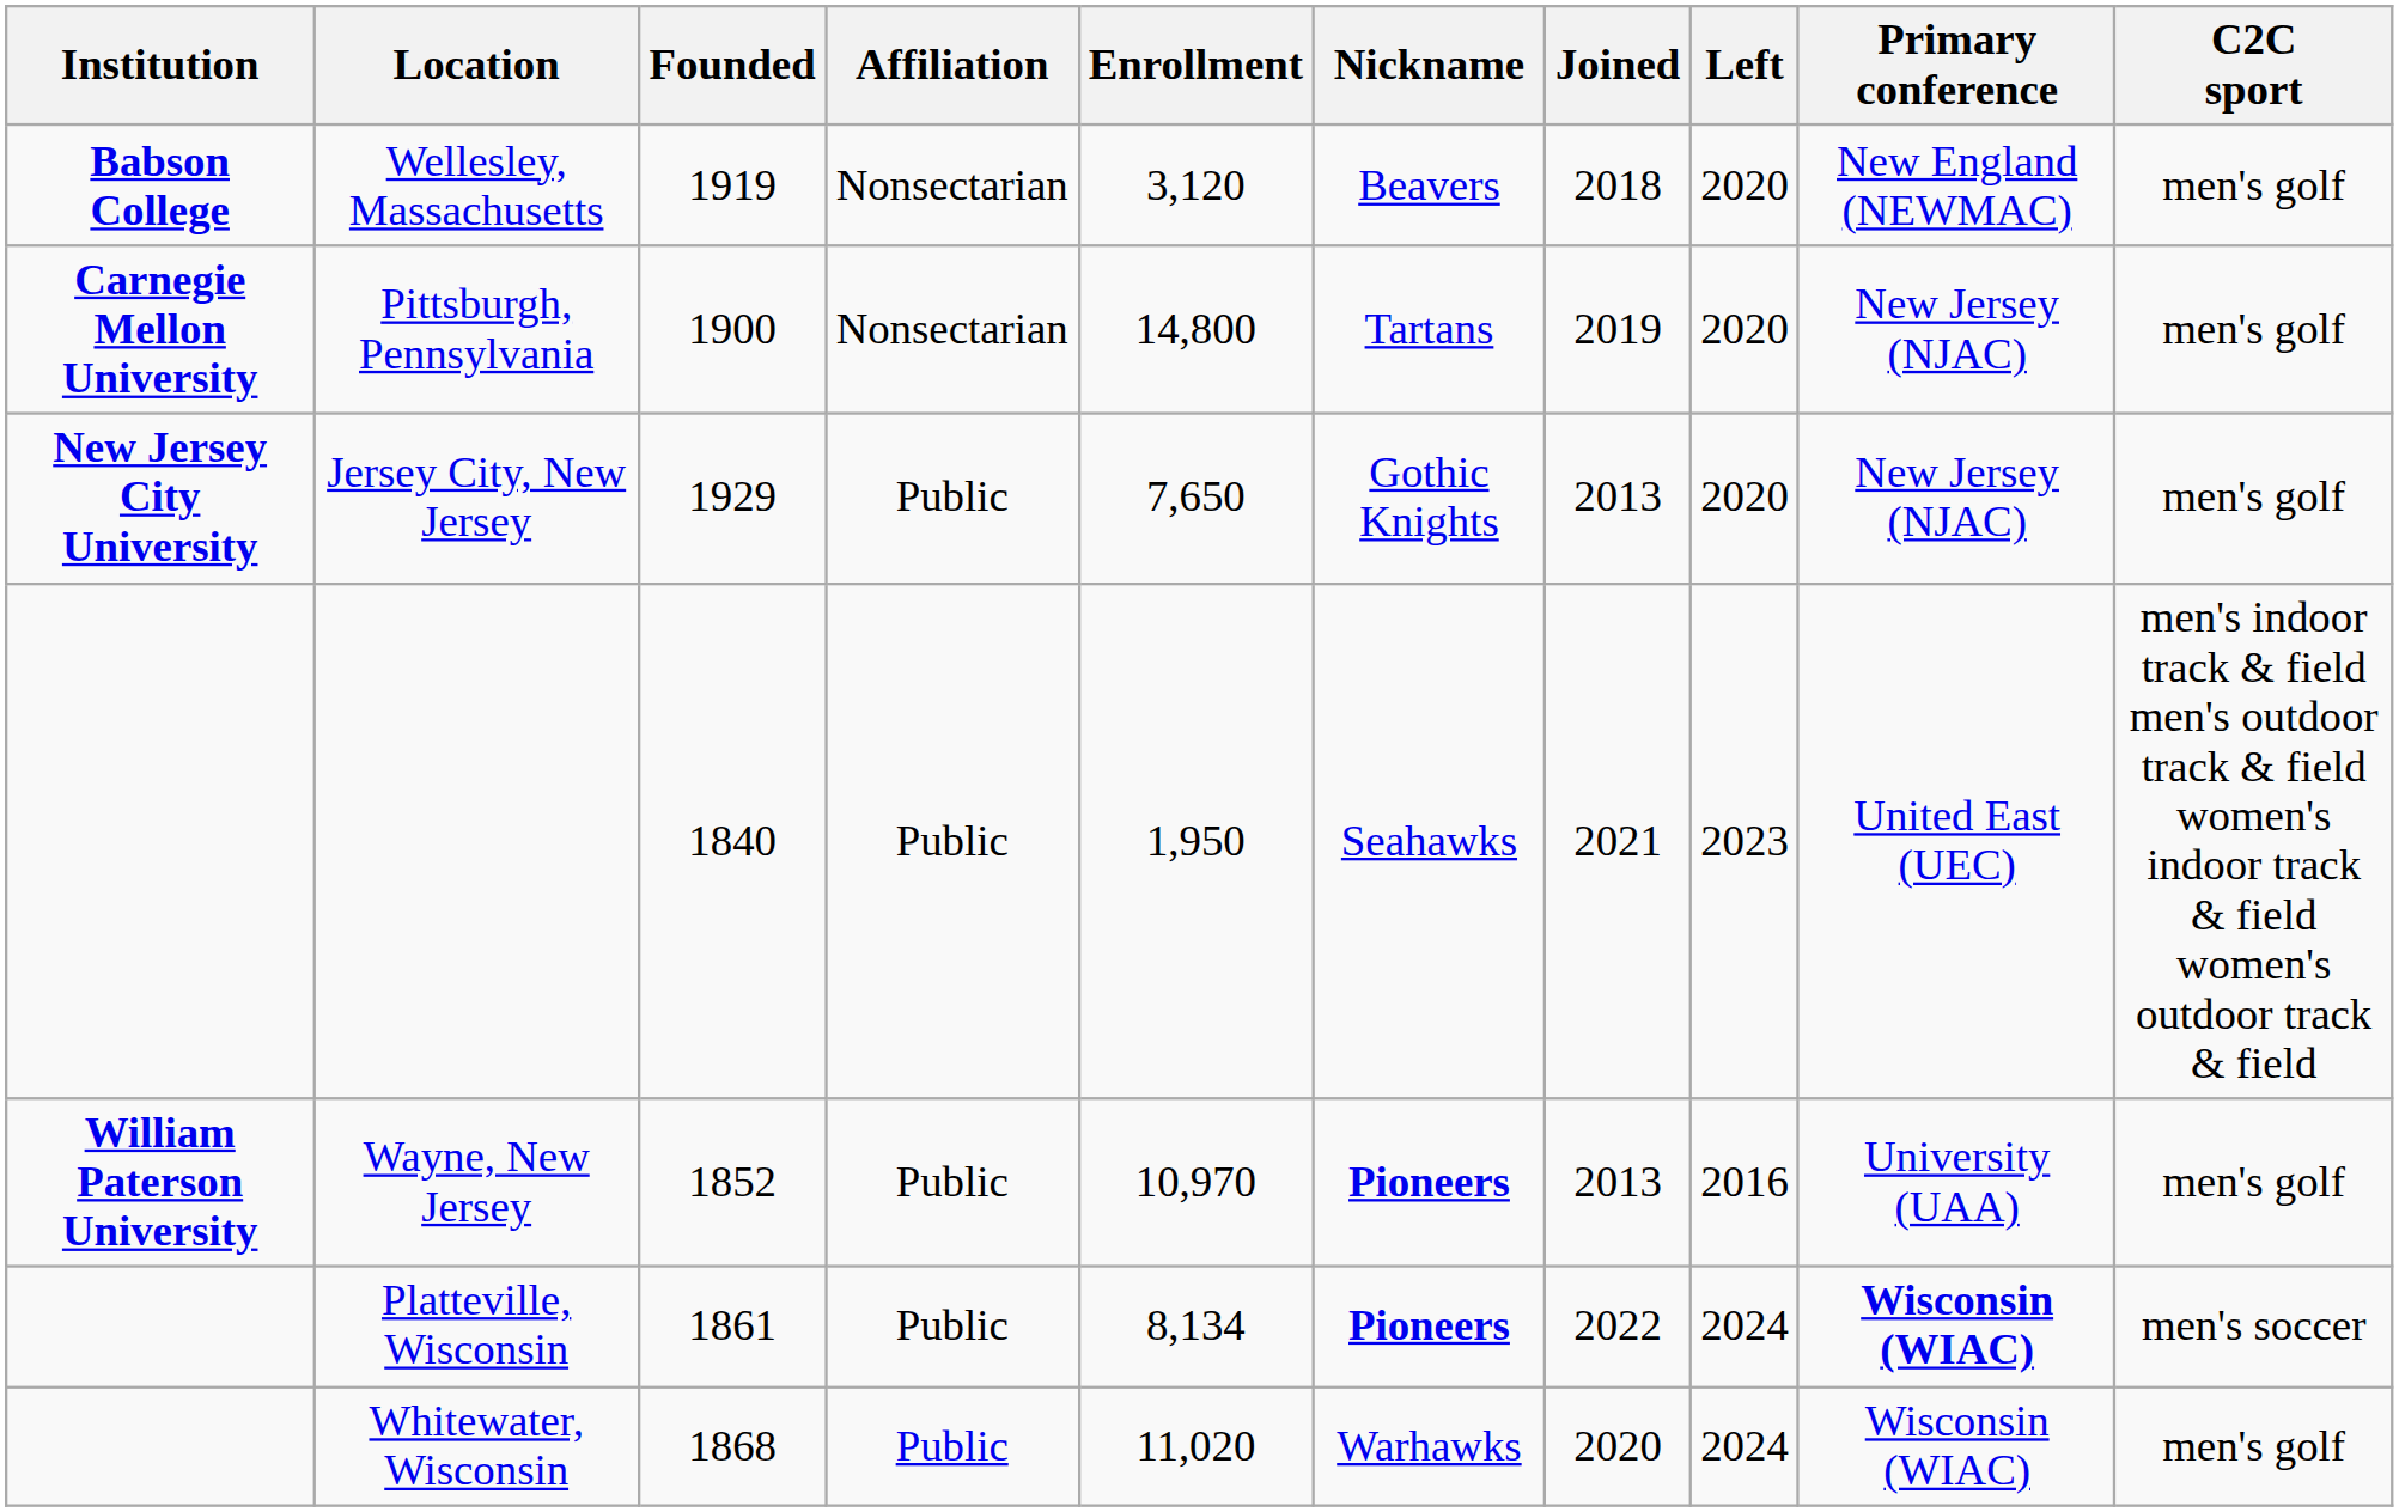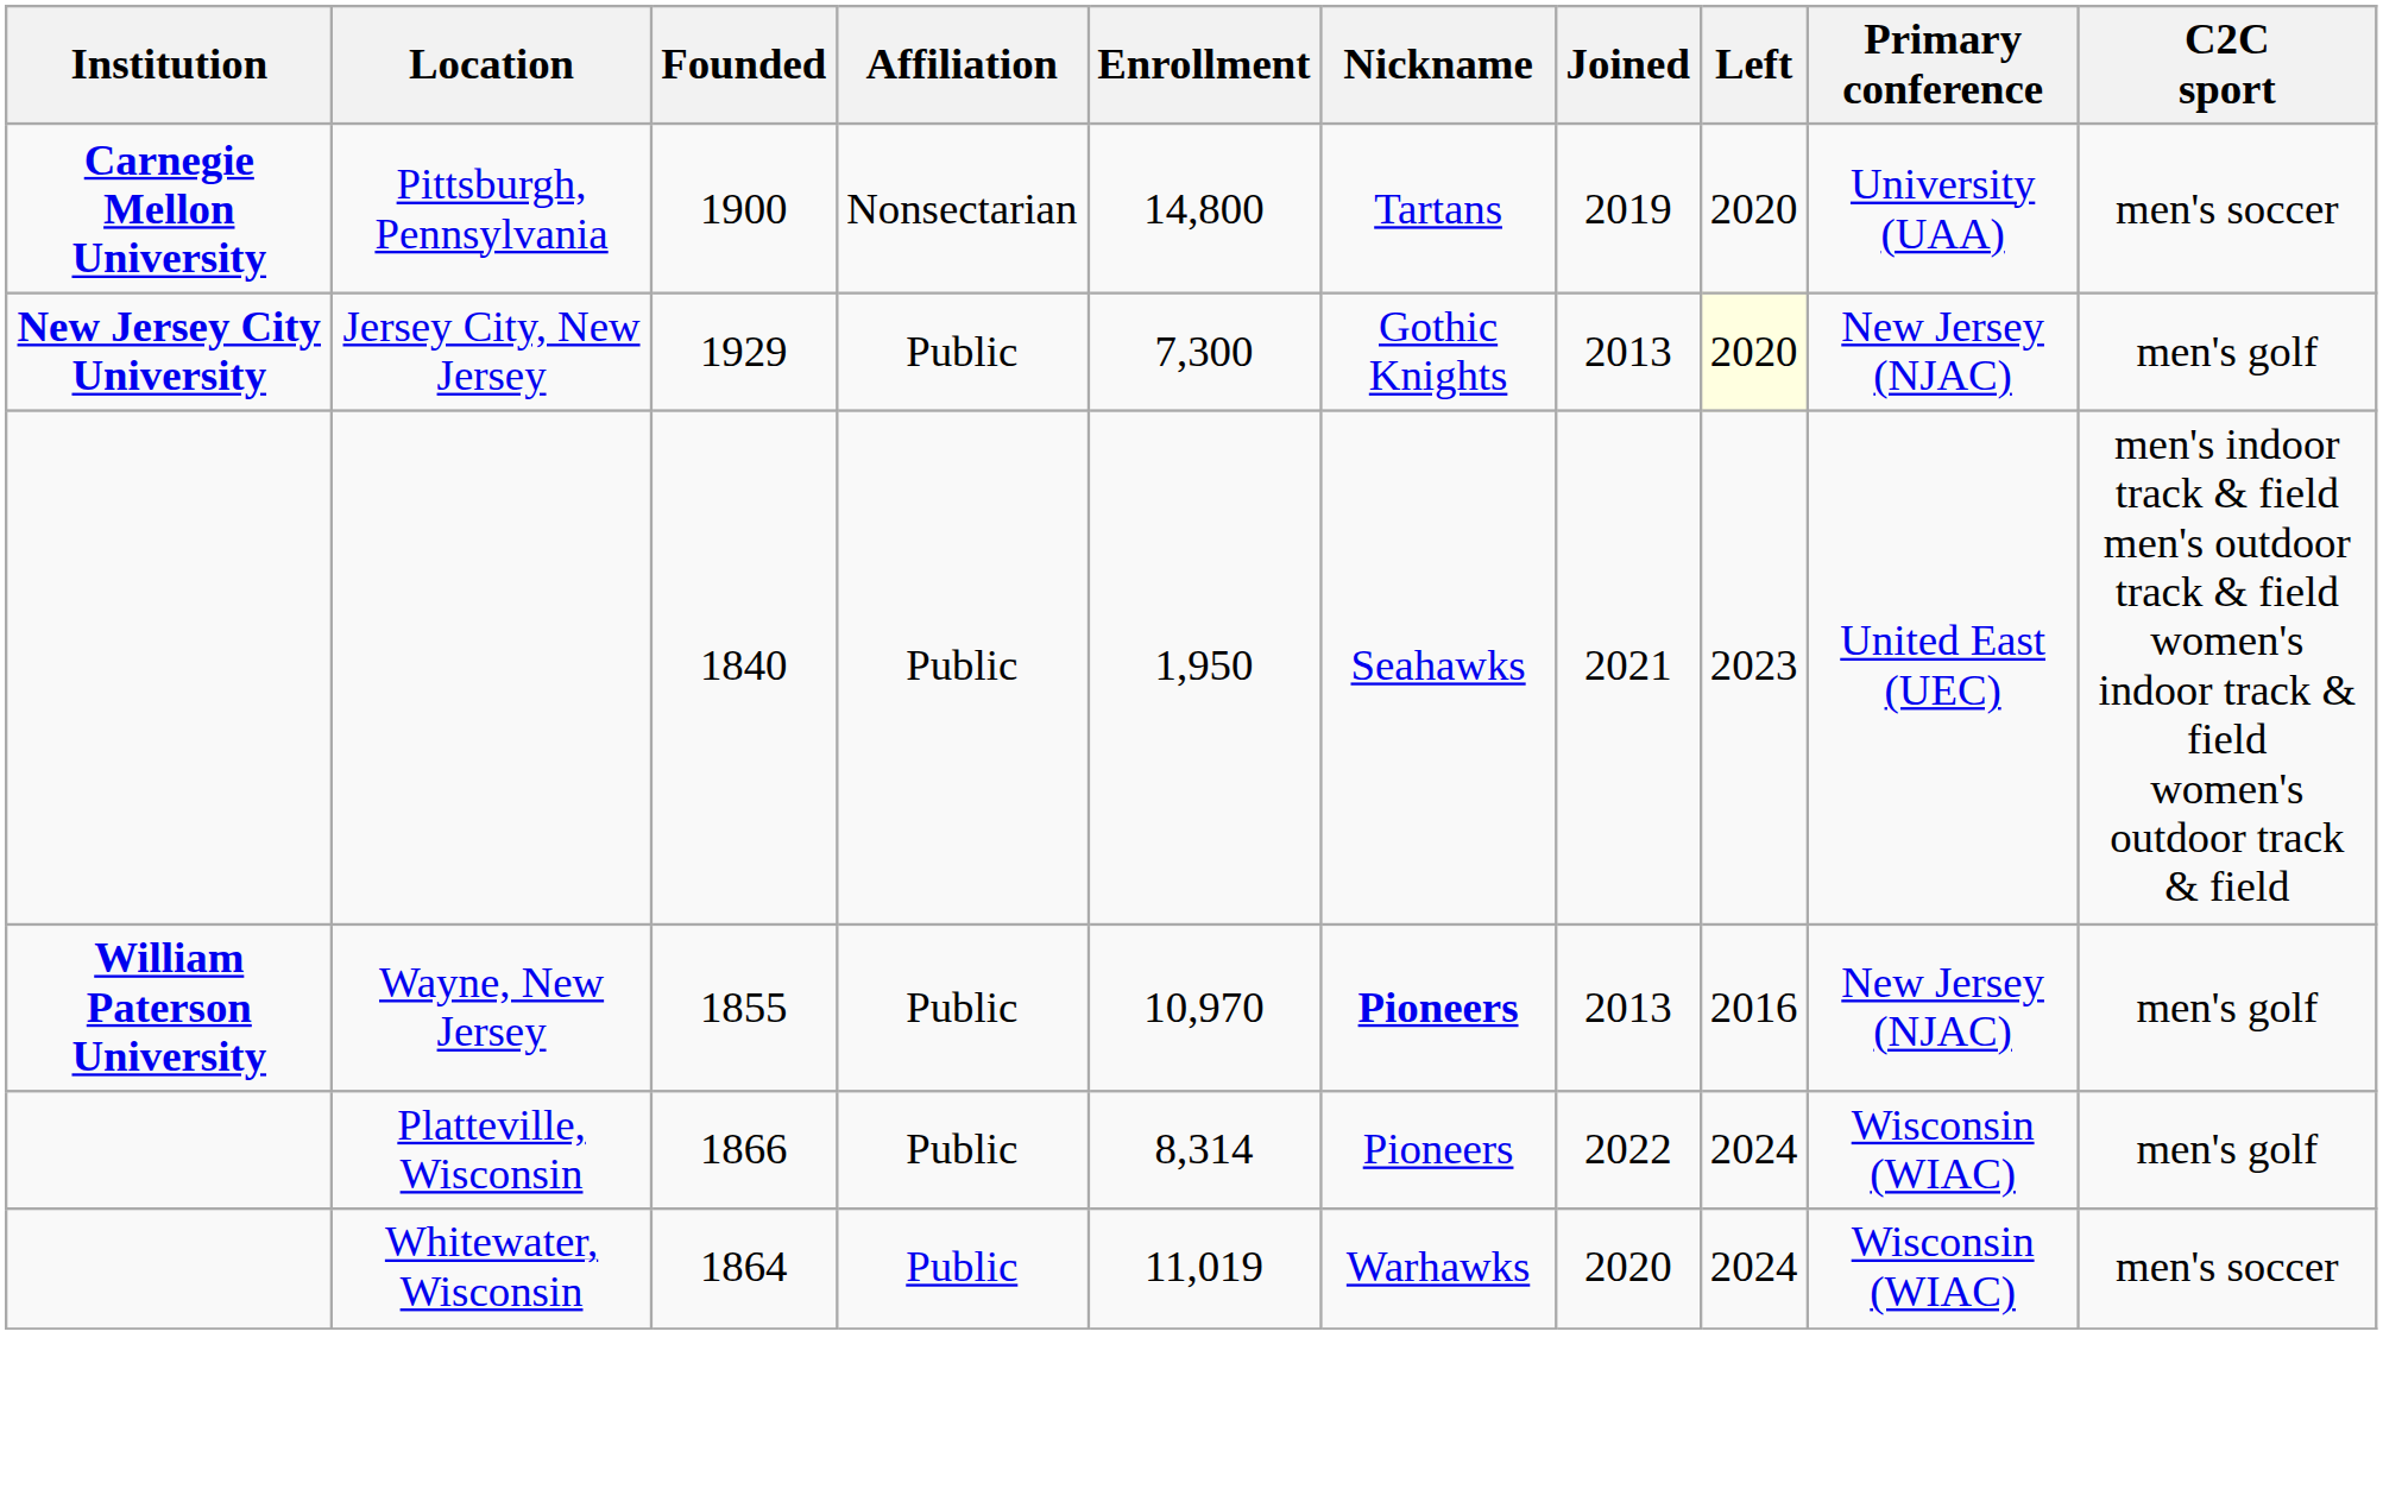 <table class="wikitable sortable" style="text-align:center;">
 <tr>
 <th>Institution</th>
 <th>Location</th>
 <th>Founded</th>
 <th>Affiliation</th>
 <th>Enrollment</th>
 <th>Nickname</th>
 <th>Joined</th>
 <th>Left</th>
 <th>Primary<br>conference</th>
 <th>C2C<br>sport</th>
 </tr>
 <tr>
-<td><strong><a href='#'>Babson College</a></strong></td>
-<td><a href='#'>Wellesley, Massachusetts</a></td>
-<td>1919</td>
-<td>Nonsectarian</td>
-<td>3,120</td>
-<td><a href='#'>Beavers</a></td>
-<td>2018</td>
-<td>2020</td>
-<td><a href='#'>New England (NEWMAC)</a></td>
-<td>men's golf</td>
-</tr>
-<tr>
 <td><strong><a href='#'>Carnegie Mellon University</a></strong></td>
 <td><a href='#'>Pittsburgh, Pennsylvania</a></td>
 <td>1900</td>
 <td>Nonsectarian</td>
 <td>14,800</td>
 <td><a href='#'>Tartans</a></td>
 <td>2019</td>
 <td>2020</td>
-<td><a href='#'>New Jersey (NJAC)</a></td>
-<td>men's golf</td>
+<td><a href='#'>University (UAA)</a></td>
+<td>men's soccer</td>
 </tr>
 <tr>
 <td><strong><a href='#'>New Jersey City University</a></strong></td>
 <td><a href='#'>Jersey City, New Jersey</a></td>
 <td>1929</td>
 <td>Public</td>
-<td>7,650</td>
+<td>7,300</td>
 <td><a href='#'>Gothic Knights</a></td>
 <td>2013</td>
-<td>2020</td>
+<td style="background: lightyellow;">2020</td>
 <td><a href='#'>New Jersey (NJAC)</a></td>
 <td>men's golf</td>
 </tr>
 <tr>
 <td><strong></strong></td>
 <td></td>
 <td>1840</td>
 <td>Public</td>
 <td>1,950</td>
 <td><a href='#'>Seahawks</a></td>
 <td>2021</td>
 <td>2023</td>
 <td><a href='#'>United East (UEC)</a></td>
 <td>men's indoor track & field<br>men's outdoor track & field<br>women's indoor track & field<br>women's outdoor track & field</td>
 </tr>
 <tr>
 <td><strong><a href='#'>William Paterson University</a></strong></td>
 <td><a href='#'>Wayne, New Jersey</a></td>
-<td>1852</td>
+<td>1855</td>
 <td>Public</td>
 <td>10,970</td>
 <td><strong><a href='#'>Pioneers</a></strong></td>
 <td>2013</td>
 <td>2016</td>
-<td><a href='#'>University (UAA)</a></td>
+<td><a href='#'>New Jersey (NJAC)</a></td>
 <td>men's golf</td>
 </tr>
 <tr>
 <td><strong></strong></td>
 <td><a href='#'>Platteville, Wisconsin</a></td>
-<td>1861</td>
+<td>1866</td>
 <td>Public<br></td>
-<td>8,134</td>
-<td><strong><a href='#'>Pioneers</a></strong></td>
+<td>8,314</td>
+<td><a href='#'>Pioneers</a></td>
 <td>2022</td>
 <td>2024</td>
-<td><strong><a href='#'>Wisconsin (WIAC)</a></strong></td>
-<td>men's soccer</td>
+<td><a href='#'>Wisconsin (WIAC)</a></td>
+<td>men's golf</td>
 </tr>
 <tr>
 <td><strong></strong></td>
 <td><a href='#'>Whitewater, Wisconsin</a></td>
-<td>1868</td>
+<td>1864</td>
 <td><a href='#'>Public</a><br></td>
-<td>11,020</td>
+<td>11,019</td>
 <td><a href='#'>Warhawks</a></td>
 <td>2020</td>
 <td>2024</td>
 <td><a href='#'>Wisconsin (WIAC)</a></td>
-<td>men's golf</td>
+<td>men's soccer</td>
 </tr>
 </table>
